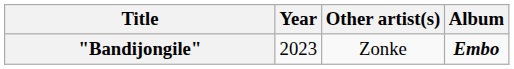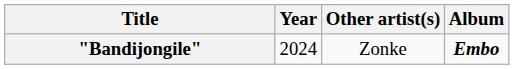 <table class="wikitable plainrowheaders" style="text-align:center;">
 <tr>
 <th scope="col" style="width:14em;">Title</th>
 <th scope="col">Year</th>
 <th scope="col">Other artist(s)</th>
 <th scope="col">Album</th>
 </tr>
 <tr>
 <th scope="row">"Bandijongile"</th>
-<td>2023</td>
+<td>2024</td>
 <td>Zonke</td>
 <td><strong><em>Embo</em></strong></td>
 </tr>
 </table>
